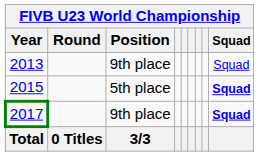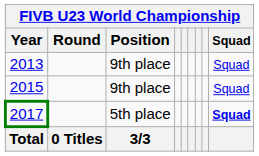 <table class="wikitable" style="text-align: center;">
 <tr>
 <th colspan=9><a href='#'>FIVB U23 World Championship</a></th>
 </tr>
 <tr>
 <th>Year</th>
 <th>Round</th>
 <th>Position</th>
 <th></th>
 <th></th>
 <th></th>
 <th></th>
 <th></th>
 <th><small>Squad</small></th>
 </tr>
 <tr>
 <td> <a href='#'>2013</a></td>
 <td></td>
 <td>9th place</td>
 <td></td>
 <td></td>
 <td></td>
 <td></td>
 <td></td>
 <td><small> <a href='#'>Squad</a></small></td>
 </tr>
 <tr>
 <td> <a href='#'>2015</a></td>
 <td></td>
-<td>5th place</td>
+<td>9th place</td>
 <td></td>
 <td></td>
 <td></td>
 <td></td>
 <td></td>
-<td><strong><small><a href='#'>Squad</a></small></strong></td>
+<td><small><a href='#'>Squad</a></small></td>
 </tr>
 <tr>
 <td style="border:3px solid green"> <a href='#'>2017</a></td>
 <td></td>
-<td>9th place</td>
+<td>5th place</td>
 <td></td>
 <td></td>
 <td></td>
 <td></td>
 <td></td>
 <td><strong><small><a href='#'>Squad</a></small></strong></td>
 </tr>
 <tr>
 <th>Total</th>
 <th>0 Titles</th>
 <th>3/3</th>
 <th></th>
 <th></th>
 <th></th>
 <th></th>
 <th></th>
 <th></th>
 </tr>
 </table>
